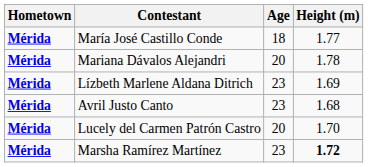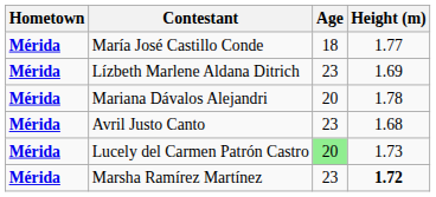 <table class="wikitable sortable" style="font-size: 95%;">
 <tr>
 <th>Hometown</th>
 <th>Contestant</th>
 <th>Age</th>
 <th>Height (m)</th>
 </tr>
 <tr>
 <td><strong><a href='#'>Mérida</a></strong></td>
 <td>María José Castillo Conde</td>
 <td align="center">18</td>
 <td align="center">1.77</td>
 </tr>
 <tr>
 <td><strong><a href='#'>Mérida</a></strong></td>
+<td>Lízbeth Marlene Aldana Ditrich</td>
+<td align="center">23</td>
+<td align="center">1.69</td>
+</tr>
+<tr>
+<td><strong><a href='#'>Mérida</a></strong></td>
 <td>Mariana Dávalos Alejandri</td>
 <td align="center">20</td>
 <td align="center">1.78</td>
-</tr>
-<tr>
-<td><strong><a href='#'>Mérida</a></strong></td>
-<td>Lízbeth Marlene Aldana Ditrich</td>
-<td align="center">23</td>
-<td align="center">1.69</td>
 </tr>
 <tr>
 <td><strong><a href='#'>Mérida</a></strong></td>
 <td>Avril Justo Canto</td>
 <td align="center">23</td>
 <td align="center">1.68</td>
 </tr>
 <tr>
 <td><strong><a href='#'>Mérida</a></strong></td>
 <td>Lucely del Carmen Patrón Castro</td>
-<td align="center">20</td>
-<td align="center">1.70</td>
+<td align="center" style="background: lightgreen;">20</td>
+<td align="center">1.73</td>
 </tr>
 <tr>
 <td><strong><a href='#'>Mérida</a></strong></td>
 <td>Marsha Ramírez Martínez</td>
 <td align="center">23</td>
 <td align="center"><strong>1.72</strong></td>
 </tr>
 </table>
